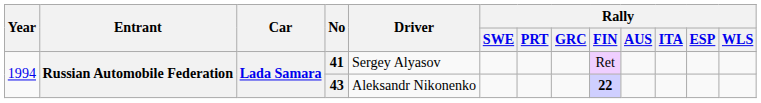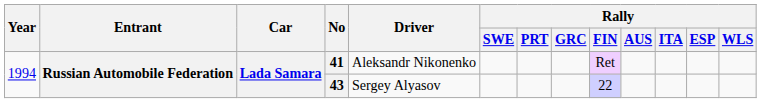 <table class="wikitable" style="text-align:center; font-size:90%">
 <tr>
 <th rowspan="2">Year</th>
 <th rowspan="2">Entrant</th>
 <th rowspan="2">Car</th>
 <th rowspan="2">No</th>
 <th rowspan="2">Driver</th>
 <th colspan="8">Rally</th>
 </tr>
 <tr>
 <th><a href='#'>SWE</a></th>
 <th><a href='#'>PRT</a></th>
 <th><a href='#'>GRC</a></th>
 <th><a href='#'>FIN</a></th>
 <th><a href='#'>AUS</a></th>
 <th><a href='#'>ITA</a></th>
 <th><a href='#'>ESP</a></th>
 <th><a href='#'>WLS</a></th>
 </tr>
 <tr>
 <td rowspan="2"><a href='#'>1994</a></td>
 <th rowspan="2">Russian Automobile Federation</th>
 <th rowspan="2"><a href='#'>Lada Samara</a></th>
 <th>41</th>
-<td align="left"> Sergey Alyasov</td>
+<td align="left"> Aleksandr Nikonenko</td>
 <td></td>
 <td></td>
 <td></td>
 <td style="background:#EFCFFF;">Ret</td>
 <td></td>
 <td></td>
 <td></td>
 <td></td>
 </tr>
 <tr>
 <th>43</th>
-<td align="left"> Aleksandr Nikonenko</td>
+<td align="left"> Sergey Alyasov</td>
 <td></td>
 <td></td>
 <td></td>
-<td style="background:#CFCFFF;"><strong>22</strong></td>
+<td style="background:#CFCFFF;">22</td>
 <td></td>
 <td></td>
 <td></td>
 <td></td>
 </tr>
 </table>
